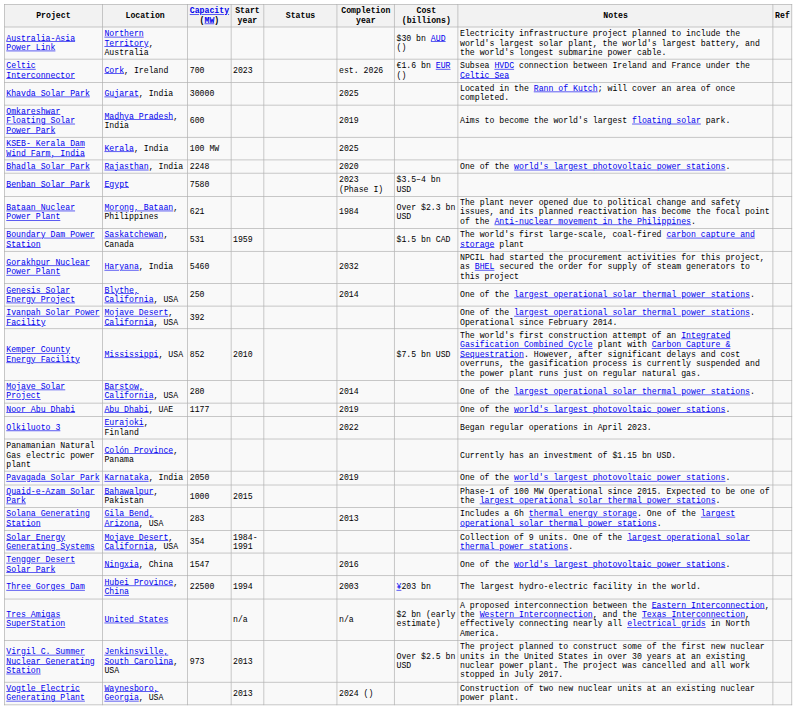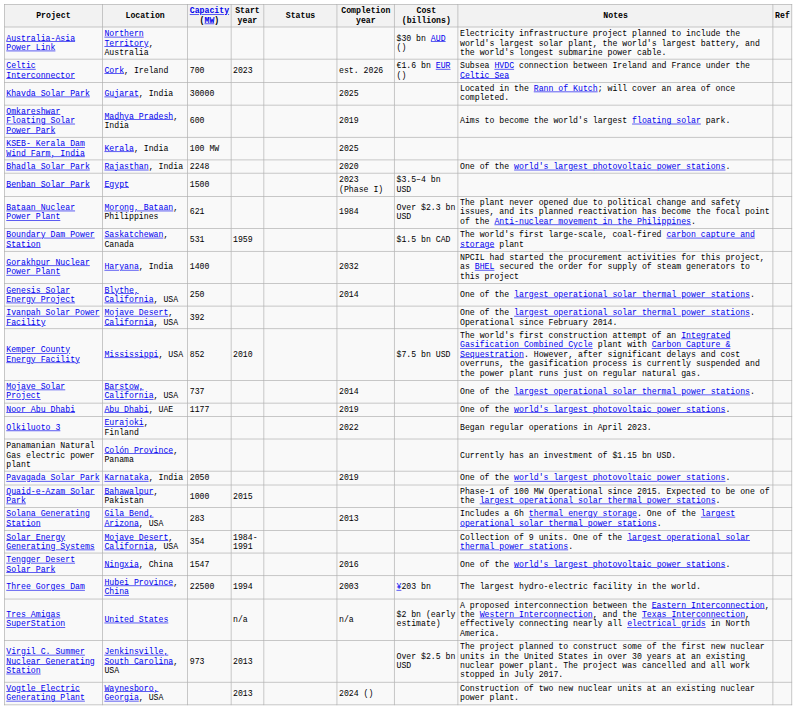 <table class="wikitable sortable col3right">
 <tr>
 <th>Project</th>
 <th>Location</th>
 <th><a href='#'>Capacity</a><br>(<a href='#'>MW</a>)</th>
 <th>Start year</th>
 <th width=110>Status</th>
 <th>Completion year</th>
 <th>Cost<br>(billions)</th>
 <th class=unsortable>Notes</th>
 <th class=unsortable>Ref</th>
 </tr>
 <tr>
 <td><a href='#'>Australia-Asia Power Link</a></td>
 <td><a href='#'>Northern Territory</a>, Australia</td>
 <td></td>
 <td></td>
 <td></td>
 <td></td>
 <td>$30 bn <a href='#'>AUD</a> ()</td>
 <td>Electricity infrastructure project planned to include the world's largest solar plant, the world's largest battery, and the world's longest submarine power cable.</td>
 <td></td>
 </tr>
 <tr>
 <td><a href='#'>Celtic Interconnector</a></td>
 <td><a href='#'>Cork</a>, Ireland</td>
 <td>700</td>
 <td>2023</td>
 <td></td>
 <td>est. 2026</td>
 <td>€1.6 bn <a href='#'>EUR</a> ()</td>
 <td>Subsea <a href='#'>HVDC</a>  connection between Ireland and France under the <a href='#'>Celtic Sea</a></td>
 <td></td>
 </tr>
 <tr>
 <td><a href='#'>Khavda Solar Park</a></td>
 <td><a href='#'>Gujarat</a>, India</td>
 <td>30000</td>
 <td></td>
 <td></td>
 <td>2025</td>
 <td></td>
 <td>Located in the <a href='#'>Rann of Kutch</a>; will cover an area of  once completed.</td>
 <td></td>
 </tr>
 <tr>
 <td><a href='#'>Omkareshwar Floating Solar Power Park</a></td>
 <td><a href='#'>Madhya Pradesh</a>, India</td>
 <td>600</td>
 <td></td>
 <td></td>
 <td>2019</td>
 <td></td>
 <td>Aims to become the world's largest <a href='#'>floating solar</a> park.</td>
 <td></td>
 </tr>
 <tr>
 <td><a href='#'>KSEB- Kerala Dam Wind Farm, India</a></td>
 <td><a href='#'>Kerala</a>, India</td>
 <td>100 MW</td>
 <td></td>
 <td></td>
 <td>2025</td>
 <td></td>
 <td></td>
 <td></td>
 </tr>
 <tr>
 <td><a href='#'>Bhadla Solar Park</a></td>
 <td><a href='#'>Rajasthan</a>, India</td>
 <td>2248</td>
 <td></td>
 <td></td>
 <td>2020</td>
 <td></td>
 <td>One of the <a href='#'>world's largest photovoltaic power stations</a>.</td>
 <td></td>
 </tr>
 <tr>
 <td><a href='#'>Benban Solar Park</a></td>
 <td><a href='#'>Egypt</a></td>
-<td>7580</td>
+<td>1500</td>
 <td></td>
 <td></td>
 <td>2023<br>(Phase I)</td>
 <td>$3.5–4 bn USD</td>
 <td></td>
 <td></td>
 </tr>
 <tr>
 <td><a href='#'>Bataan Nuclear Power Plant</a></td>
 <td><a href='#'>Morong, Bataan</a>, Philippines</td>
 <td>621</td>
 <td></td>
 <td></td>
 <td>1984</td>
 <td>Over $2.3 bn USD</td>
 <td>The plant never opened due to political change and safety issues, and its planned reactivation has become the focal point of the <a href='#'>Anti-nuclear movement in the Philippines</a>.</td>
 <td></td>
 </tr>
 <tr>
 <td><a href='#'>Boundary Dam Power Station</a></td>
 <td><a href='#'>Saskatchewan</a>, Canada</td>
 <td>531</td>
 <td>1959</td>
 <td></td>
 <td></td>
 <td>$1.5 bn CAD</td>
 <td>The world's first large-scale, coal-fired <a href='#'>carbon capture and storage</a> plant</td>
 <td></td>
 </tr>
 <tr>
 <td><a href='#'>Gorakhpur Nuclear Power Plant</a></td>
 <td><a href='#'>Haryana</a>, India</td>
-<td>5460</td>
+<td>1400</td>
 <td></td>
 <td></td>
 <td>2032</td>
 <td></td>
 <td>NPCIL had started the procurement activities for this project, as <a href='#'>BHEL</a> secured the order for supply of steam generators to this project</td>
 <td></td>
 </tr>
 <tr>
 <td><a href='#'>Genesis Solar Energy Project</a></td>
 <td><a href='#'>Blythe, California</a>, USA</td>
 <td>250</td>
 <td></td>
 <td></td>
 <td>2014</td>
 <td></td>
 <td>One of the <a href='#'>largest operational solar thermal power stations</a>.</td>
 <td></td>
 </tr>
 <tr>
 <td><a href='#'>Ivanpah Solar Power Facility</a></td>
 <td><a href='#'>Mojave Desert</a>, <a href='#'>California</a>, USA</td>
 <td>392</td>
 <td></td>
 <td></td>
 <td></td>
 <td></td>
 <td>One of the <a href='#'>largest operational solar thermal power stations</a>. Operational since February 2014.</td>
 <td></td>
 </tr>
 <tr>
 <td><a href='#'>Kemper County Energy Facility</a></td>
 <td><a href='#'>Mississippi</a>, USA</td>
 <td>852</td>
 <td>2010</td>
 <td></td>
 <td></td>
 <td>$7.5 bn USD</td>
 <td>The world's first construction attempt of an <a href='#'>Integrated Gasification Combined Cycle</a> plant with <a href='#'>Carbon Capture & Sequestration</a>. However, after significant delays and cost overruns, the gasification process is currently suspended and the power plant runs just on regular natural gas.</td>
 <td></td>
 </tr>
 <tr>
 <td><a href='#'>Mojave Solar Project</a></td>
 <td><a href='#'>Barstow, California</a>, USA</td>
-<td>280</td>
+<td>737</td>
 <td></td>
 <td></td>
 <td>2014</td>
 <td></td>
 <td>One of the <a href='#'>largest operational solar thermal power stations</a>.</td>
 <td></td>
 </tr>
 <tr>
 <td><a href='#'>Noor Abu Dhabi</a></td>
 <td><a href='#'>Abu Dhabi</a>, UAE</td>
 <td>1177</td>
 <td></td>
 <td></td>
 <td>2019</td>
 <td></td>
 <td>One of the <a href='#'>world's largest photovoltaic power stations</a>.</td>
 <td></td>
 </tr>
 <tr>
 <td><a href='#'>Olkiluoto 3</a></td>
 <td><a href='#'>Eurajoki</a>, Finland</td>
 <td></td>
 <td></td>
 <td></td>
 <td>2022</td>
 <td></td>
 <td>Began regular operations in April 2023.</td>
 <td></td>
 </tr>
 <tr>
 <td>Panamanian Natural Gas electric power plant</td>
 <td><a href='#'>Colón Province</a>, Panama</td>
 <td></td>
 <td></td>
 <td></td>
 <td></td>
 <td></td>
 <td>Currently has an investment of $1.15 bn USD.</td>
 <td></td>
 </tr>
 <tr>
 <td><a href='#'>Pavagada Solar Park</a></td>
 <td><a href='#'>Karnataka</a>, India</td>
 <td>2050</td>
 <td></td>
 <td></td>
 <td>2019</td>
 <td></td>
 <td>One of the <a href='#'>world's largest photovoltaic power stations</a>.</td>
 <td></td>
 </tr>
 <tr>
 <td><a href='#'>Quaid-e-Azam Solar Park</a></td>
 <td><a href='#'>Bahawalpur</a>, Pakistan</td>
 <td>1000</td>
 <td>2015</td>
 <td></td>
 <td></td>
 <td></td>
 <td>Phase-1 of 100 MW Operational since 2015. Expected to be one of the <a href='#'>largest operational solar thermal power stations</a>.</td>
 <td></td>
 </tr>
 <tr>
 <td><a href='#'>Solana Generating Station</a></td>
 <td><a href='#'>Gila Bend, Arizona</a>, USA</td>
 <td>283</td>
 <td></td>
 <td></td>
 <td>2013</td>
 <td></td>
 <td>Includes a 6h <a href='#'>thermal energy storage</a>. One of the <a href='#'>largest operational solar thermal power stations</a>.</td>
 <td></td>
 </tr>
 <tr>
 <td><a href='#'>Solar Energy Generating Systems</a></td>
 <td><a href='#'>Mojave Desert</a>, <a href='#'>California</a>, USA</td>
 <td>354</td>
 <td>1984-1991</td>
 <td></td>
 <td></td>
 <td></td>
 <td>Collection of 9 units. One of the <a href='#'>largest operational solar thermal power stations</a>.</td>
 <td></td>
 </tr>
 <tr>
 <td><a href='#'>Tengger Desert Solar Park</a></td>
 <td><a href='#'>Ningxia</a>, China</td>
 <td>1547</td>
 <td></td>
 <td></td>
 <td>2016</td>
 <td></td>
 <td>One of the <a href='#'>world's largest photovoltaic power stations</a>.</td>
 <td></td>
 </tr>
 <tr>
 <td><a href='#'>Three Gorges Dam</a></td>
 <td><a href='#'>Hubei Province</a>, <a href='#'>China</a></td>
 <td>22500</td>
 <td>1994</td>
 <td></td>
 <td>2003</td>
 <td><a href='#'>¥</a>203 bn</td>
 <td>The largest hydro-electric facility in the world.</td>
 <td></td>
 </tr>
 <tr>
 <td><a href='#'>Tres Amigas SuperStation</a></td>
 <td><a href='#'>United States</a></td>
 <td></td>
 <td>n/a</td>
 <td></td>
 <td>n/a</td>
 <td>$2 bn (early estimate)</td>
 <td>A proposed interconnection between the <a href='#'>Eastern Interconnection</a>, the <a href='#'>Western Interconnection</a>, and the <a href='#'>Texas Interconnection</a>, effectively connecting nearly all <a href='#'>electrical grids</a> in North America.</td>
 <td></td>
 </tr>
 <tr>
 <td><a href='#'>Virgil C. Summer Nuclear Generating Station</a></td>
 <td><a href='#'>Jenkinsville, South Carolina</a>, USA</td>
 <td>973</td>
 <td>2013</td>
 <td></td>
 <td></td>
 <td>Over $2.5 bn USD</td>
 <td>The project planned to construct some of the first new nuclear units in the United States in over 30 years at an existing nuclear power plant. The project was cancelled and all work stopped in July 2017.</td>
 <td></td>
 </tr>
 <tr>
 <td><a href='#'>Vogtle Electric Generating Plant</a></td>
 <td><a href='#'>Waynesboro, Georgia</a>, USA</td>
 <td></td>
 <td>2013</td>
 <td></td>
 <td>2024 ()</td>
 <td></td>
 <td>Construction of two new nuclear units at an existing nuclear power plant.</td>
 <td></td>
 </tr>
 </table>
